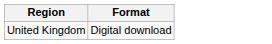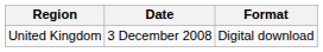 <table class="wikitable">
 <tr>
 <th>Region</th>
+<th>Date</th>
 <th>Format</th>
 </tr>
 <tr>
 <td>United Kingdom</td>
+<td>3 December 2008</td>
 <td>Digital download</td>
 </tr>
 </table>
